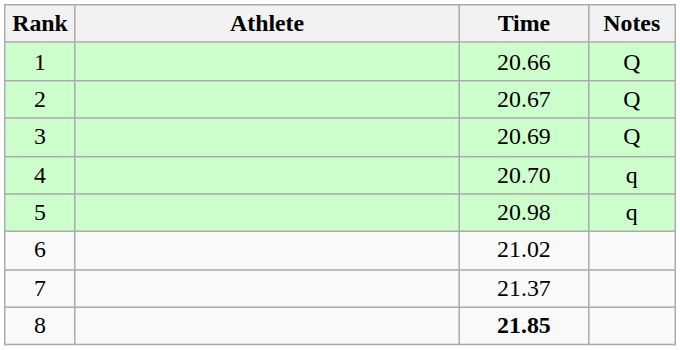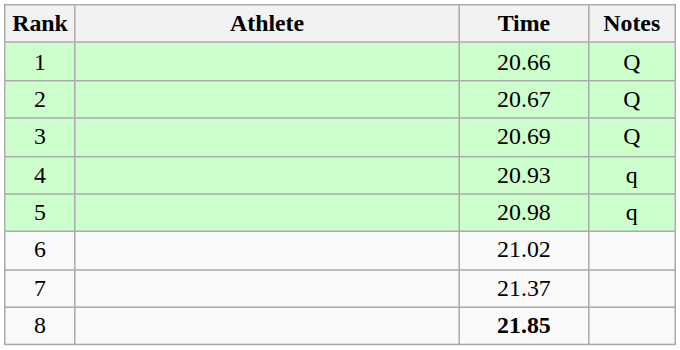 <table class="wikitable" style="text-align:center">
 <tr>
 <th width=40>Rank</th>
 <th width=250>Athlete</th>
 <th width=80>Time</th>
 <th width=50>Notes</th>
 </tr>
 <tr bgcolor=ccffcc>
 <td>1</td>
 <td align=left></td>
 <td>20.66</td>
 <td>Q</td>
 </tr>
 <tr bgcolor=ccffcc>
 <td>2</td>
 <td align=left></td>
 <td>20.67</td>
 <td>Q</td>
 </tr>
 <tr bgcolor=ccffcc>
 <td>3</td>
 <td align=left></td>
 <td>20.69</td>
 <td>Q</td>
 </tr>
 <tr bgcolor=ccffcc>
 <td>4</td>
 <td align=left></td>
-<td>20.70</td>
+<td>20.93</td>
 <td>q</td>
 </tr>
 <tr bgcolor=ccffcc>
 <td>5</td>
 <td align=left></td>
 <td>20.98</td>
 <td>q</td>
 </tr>
 <tr>
 <td>6</td>
 <td align=left></td>
 <td>21.02</td>
 <td></td>
 </tr>
 <tr>
 <td>7</td>
 <td align=left></td>
 <td>21.37</td>
 <td></td>
 </tr>
 <tr>
 <td>8</td>
 <td align=left></td>
 <td><strong>21.85</strong></td>
 <td></td>
 </tr>
 </table>
